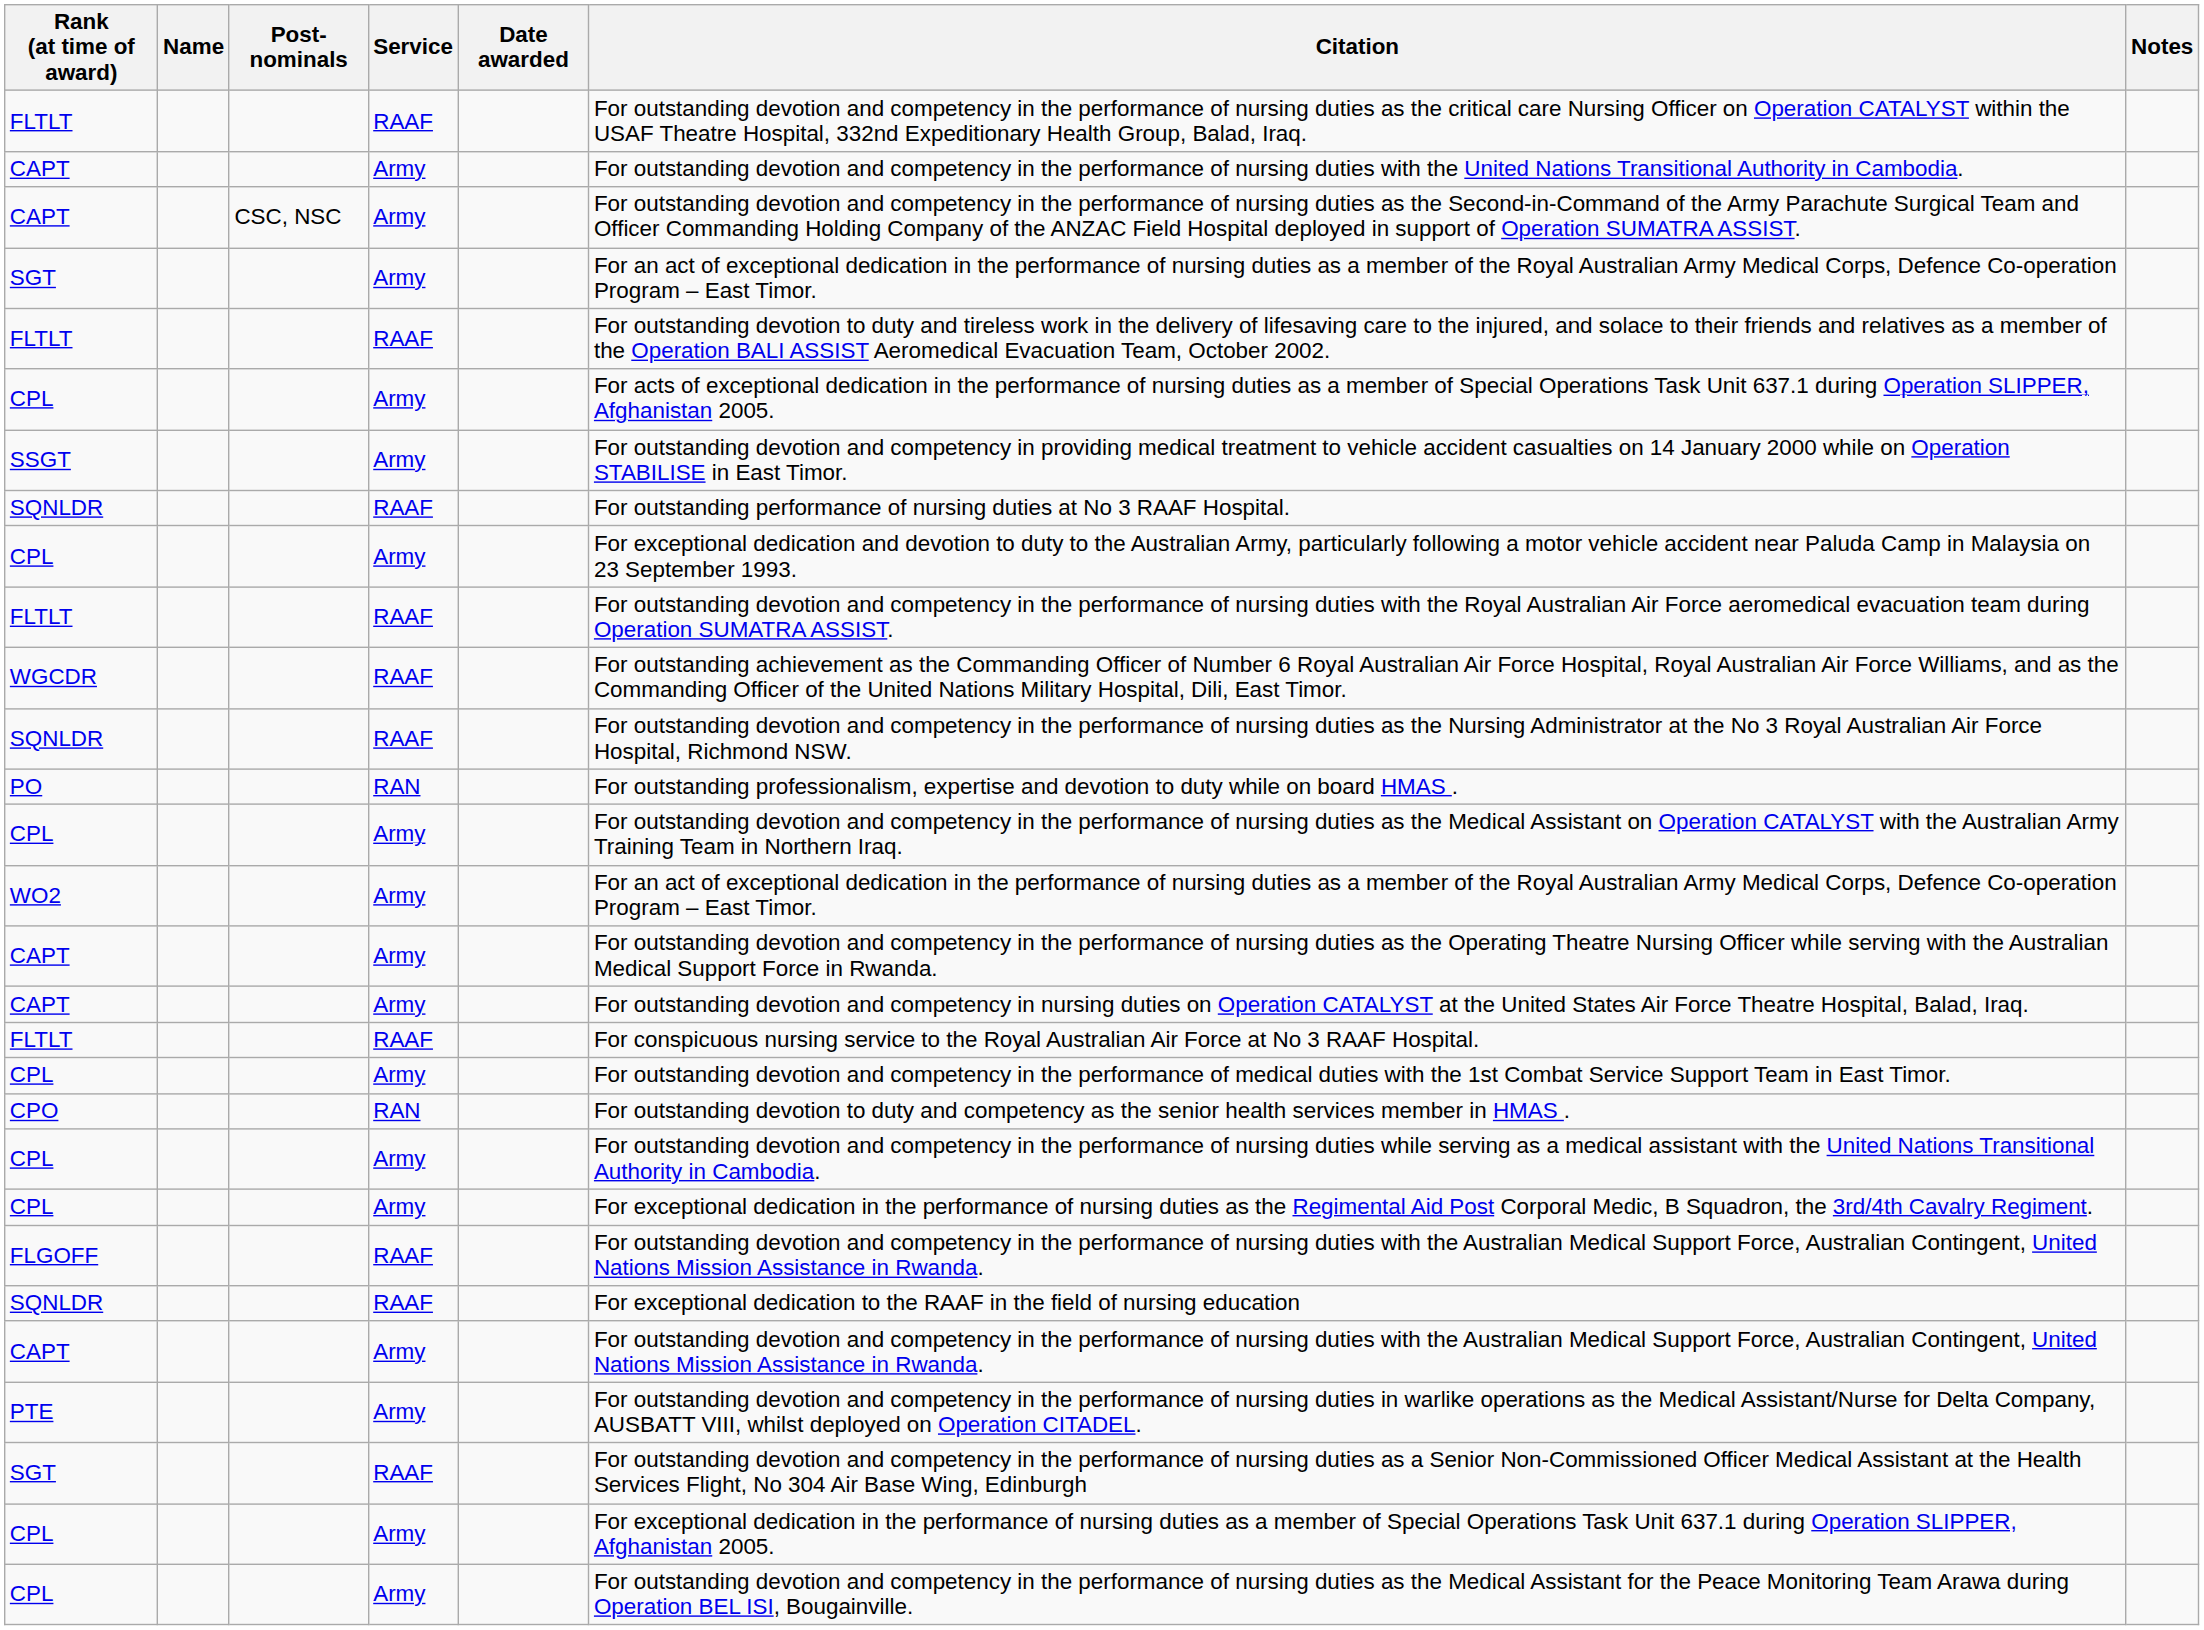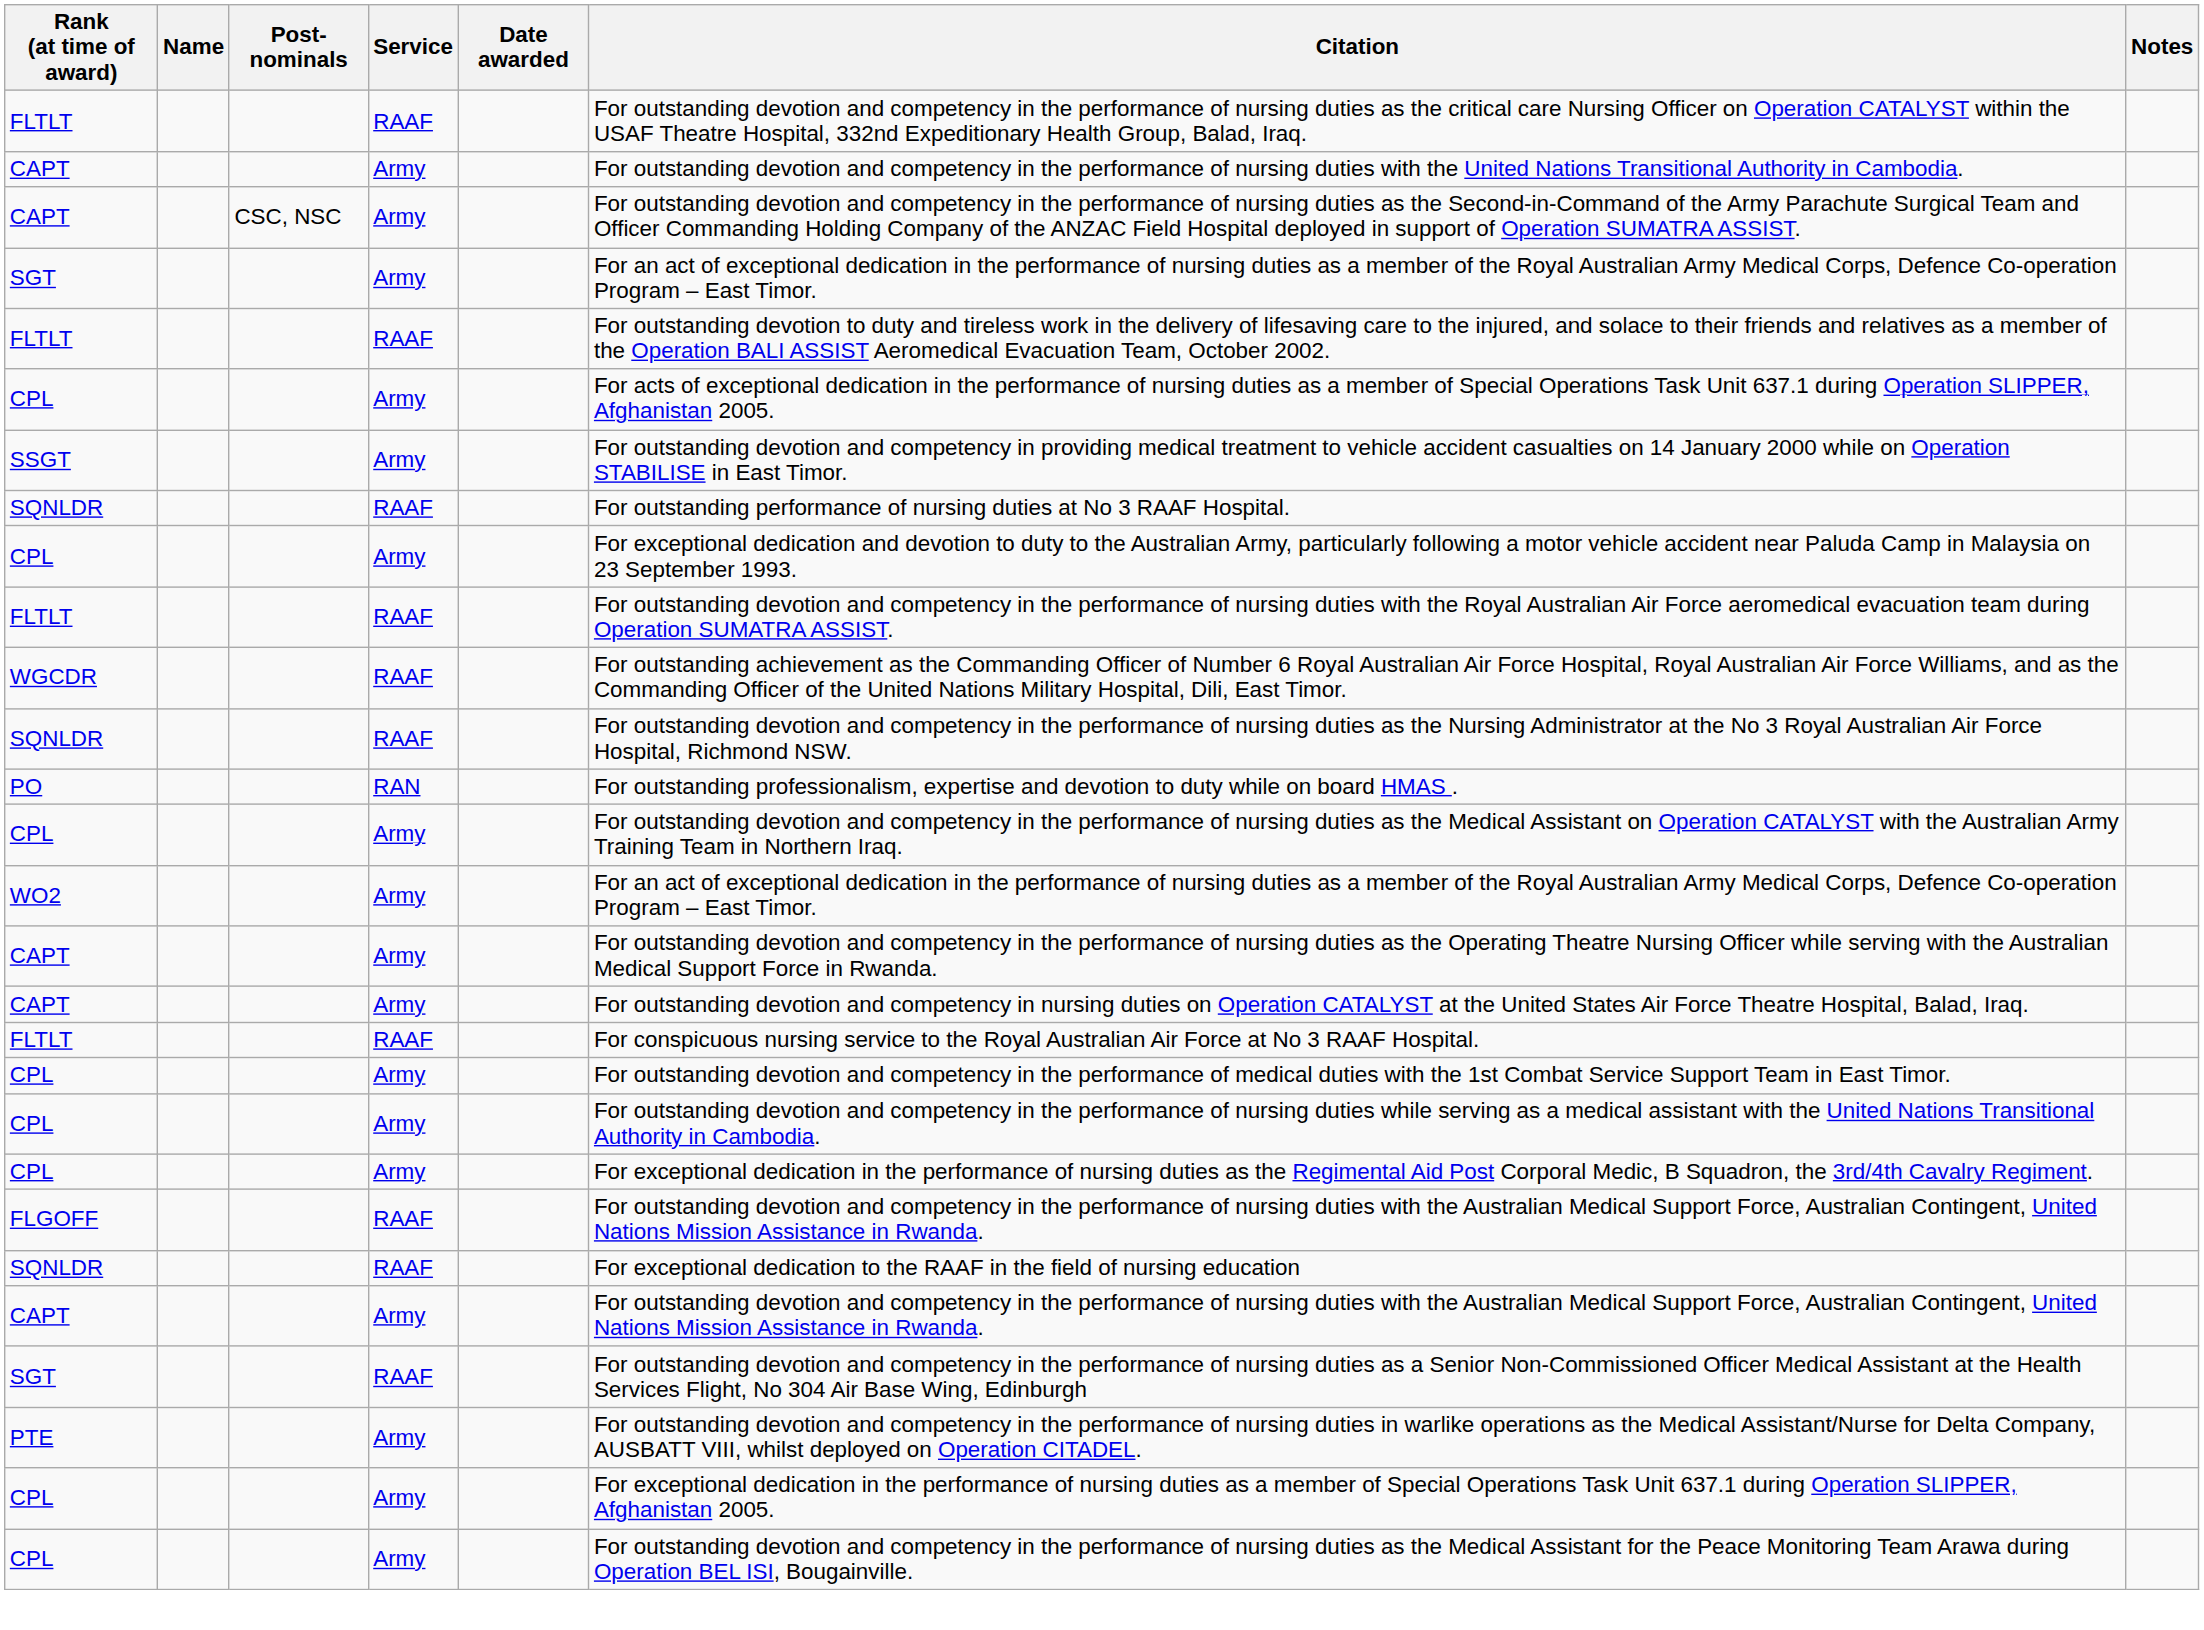 <table class="wikitable sortable">
 <tr>
 <th>Rank<br>(at time of award)</th>
 <th>Name</th>
 <th>Post-nominals</th>
 <th>Service</th>
 <th>Date awarded</th>
 <th class=unsortable>Citation</th>
 <th class=unsortable>Notes</th>
 </tr>
 <tr>
 <td data-sort-value="13"><a href='#'>FLTLT</a></td>
 <td></td>
 <td data-sort-value="36"></td>
 <td data-sort-value="3"><a href='#'>RAAF</a></td>
 <td></td>
 <td>For outstanding devotion and competency in the performance of nursing duties as the critical care Nursing Officer on <a href='#'>Operation CATALYST</a> within the USAF Theatre Hospital, 332nd Expeditionary Health Group, Balad, Iraq.</td>
 <td></td>
 </tr>
 <tr>
 <td data-sort-value="13"><a href='#'>CAPT</a></td>
 <td></td>
 <td data-sort-value="36"></td>
 <td data-sort-value="2"><a href='#'>Army</a></td>
 <td></td>
 <td>For outstanding devotion and competency in the performance of nursing duties with the <a href='#'>United Nations Transitional Authority in Cambodia</a>.</td>
 <td></td>
 </tr>
 <tr>
 <td data-sort-value="13"><a href='#'>CAPT</a></td>
 <td></td>
 <td data-sort-value="36">CSC, NSC</td>
 <td data-sort-value="2"><a href='#'>Army</a></td>
 <td></td>
 <td>For outstanding devotion and competency in the performance of nursing duties as the Second-in-Command of the Army Parachute Surgical Team and Officer Commanding Holding Company of the ANZAC Field Hospital deployed in support of <a href='#'>Operation SUMATRA ASSIST</a>.</td>
 <td></td>
 </tr>
 <tr>
 <td data-sort-value="5"><a href='#'>SGT</a></td>
 <td></td>
 <td data-sort-value="36"></td>
 <td data-sort-value="2"><a href='#'>Army</a></td>
 <td></td>
 <td>For an act of exceptional dedication in the performance of nursing duties as a member of the Royal Australian Army Medical Corps, Defence Co-operation Program – East Timor.</td>
 <td></td>
 </tr>
 <tr>
 <td data-sort-value="13"><a href='#'>FLTLT</a></td>
 <td></td>
 <td data-sort-value="36"></td>
 <td data-sort-value="3"><a href='#'>RAAF</a></td>
 <td></td>
 <td>For outstanding devotion to duty and tireless work in the delivery of lifesaving care to the injured, and solace to their friends and relatives as a member of the <a href='#'>Operation BALI ASSIST</a> Aeromedical Evacuation Team, October 2002.</td>
 <td></td>
 </tr>
 <tr>
 <td data-sort-value="4"><a href='#'>CPL</a></td>
 <td></td>
 <td data-sort-value="36"></td>
 <td data-sort-value="2"><a href='#'>Army</a></td>
 <td></td>
 <td>For acts of exceptional dedication in the performance of nursing duties as a member of Special Operations Task Unit 637.1 during <a href='#'>Operation SLIPPER, Afghanistan</a> 2005.</td>
 <td></td>
 </tr>
 <tr>
 <td data-sort-value="6"><a href='#'>SSGT</a></td>
 <td></td>
 <td data-sort-value="35"></td>
 <td data-sort-value="2"><a href='#'>Army</a></td>
 <td></td>
 <td>For outstanding devotion and competency in providing medical treatment to vehicle accident casualties on 14 January 2000 while on <a href='#'>Operation STABILISE</a> in East Timor.</td>
 <td></td>
 </tr>
 <tr>
 <td data-sort-value="14"><a href='#'>SQNLDR</a></td>
 <td></td>
 <td data-sort-value="36"></td>
 <td data-sort-value="3"><a href='#'>RAAF</a></td>
 <td></td>
 <td>For outstanding performance of nursing duties at No 3 RAAF Hospital.</td>
 <td></td>
 </tr>
 <tr>
 <td data-sort-value="4"><a href='#'>CPL</a></td>
 <td></td>
 <td data-sort-value="36"></td>
 <td data-sort-value="2"><a href='#'>Army</a></td>
 <td></td>
 <td>For exceptional dedication and devotion to duty to the Australian Army, particularly following a motor vehicle accident near Paluda Camp in Malaysia on 23 September 1993.</td>
 <td></td>
 </tr>
 <tr>
 <td data-sort-value="13"><a href='#'>FLTLT</a></td>
 <td></td>
 <td data-sort-value="36"></td>
 <td data-sort-value="3"><a href='#'>RAAF</a></td>
 <td></td>
 <td>For outstanding devotion and competency in the performance of nursing duties with the Royal Australian Air Force aeromedical evacuation team during <a href='#'>Operation SUMATRA ASSIST</a>.</td>
 <td></td>
 </tr>
 <tr>
 <td data-sort-value="15"><a href='#'>WGCDR</a></td>
 <td></td>
 <td data-sort-value="28"></td>
 <td data-sort-value="3"><a href='#'>RAAF</a></td>
 <td></td>
 <td>For outstanding achievement as the Commanding Officer of Number 6 Royal Australian Air Force Hospital, Royal Australian Air Force Williams, and as the Commanding Officer of the United Nations Military Hospital, Dili, East Timor.</td>
 <td></td>
 </tr>
 <tr>
 <td data-sort-value="14"><a href='#'>SQNLDR</a></td>
 <td></td>
 <td data-sort-value="36"></td>
 <td data-sort-value="3"><a href='#'>RAAF</a></td>
 <td></td>
 <td>For outstanding devotion and competency in the performance of nursing duties as the Nursing Administrator at the No 3 Royal Australian Air Force Hospital, Richmond NSW.</td>
 <td></td>
 </tr>
 <tr>
 <td data-sort-value="5"><a href='#'>PO</a></td>
 <td></td>
 <td data-sort-value="36"></td>
 <td data-sort-value="1"><a href='#'>RAN</a></td>
 <td></td>
 <td>For outstanding professionalism, expertise and devotion to duty while on board <a href='#'>HMAS </a>.</td>
 <td></td>
 </tr>
 <tr>
 <td data-sort-value="4"><a href='#'>CPL</a></td>
 <td></td>
 <td data-sort-value="36"></td>
 <td data-sort-value="2"><a href='#'>Army</a></td>
 <td></td>
 <td>For outstanding devotion and competency in the performance of nursing duties as the Medical Assistant on <a href='#'>Operation CATALYST</a> with the Australian Army Training Team in Northern Iraq.</td>
 <td></td>
 </tr>
 <tr>
 <td data-sort-value="7"><a href='#'>WO2</a></td>
 <td></td>
 <td data-sort-value="36"></td>
 <td data-sort-value="2"><a href='#'>Army</a></td>
 <td></td>
 <td>For an act of exceptional dedication in the performance of nursing duties as a member of the Royal Australian Army Medical Corps, Defence Co-operation Program – East Timor.</td>
 <td></td>
 </tr>
 <tr>
 <td data-sort-value="13"><a href='#'>CAPT</a></td>
 <td></td>
 <td data-sort-value="36"></td>
 <td data-sort-value="2"><a href='#'>Army</a></td>
 <td></td>
 <td>For outstanding devotion and competency in the performance of nursing duties as the Operating Theatre Nursing Officer while serving with the Australian Medical Support Force in Rwanda.</td>
 <td></td>
 </tr>
 <tr>
 <td data-sort-value="13"><a href='#'>CAPT</a></td>
 <td></td>
 <td data-sort-value="36"></td>
 <td data-sort-value="2"><a href='#'>Army</a></td>
 <td></td>
 <td>For outstanding devotion and competency in nursing duties on <a href='#'>Operation CATALYST</a> at the United States Air Force Theatre Hospital, Balad, Iraq.</td>
 <td></td>
 </tr>
 <tr>
 <td data-sort-value="13"><a href='#'>FLTLT</a></td>
 <td></td>
 <td data-sort-value="36"></td>
 <td data-sort-value="3"><a href='#'>RAAF</a></td>
 <td></td>
 <td>For conspicuous nursing service to the Royal Australian Air Force at No 3 RAAF Hospital.</td>
 <td></td>
 </tr>
 <tr>
 <td data-sort-value="4"><a href='#'>CPL</a></td>
 <td></td>
 <td data-sort-value="36"></td>
 <td data-sort-value="2"><a href='#'>Army</a></td>
 <td></td>
 <td>For outstanding devotion and competency in the performance of medical duties with the 1st Combat Service Support Team in East Timor.</td>
 <td></td>
 </tr>
 <tr>
-<td data-sort-value="7"><a href='#'>CPO</a></td>
-<td></td>
-<td data-sort-value="36"></td>
-<td data-sort-value="1"><a href='#'>RAN</a></td>
-<td></td>
-<td>For outstanding devotion to duty and competency as the senior health services member in <a href='#'>HMAS </a>.</td>
-<td></td>
-</tr>
-<tr>
 <td data-sort-value="4"><a href='#'>CPL</a></td>
 <td></td>
 <td data-sort-value="36"></td>
 <td data-sort-value="2"><a href='#'>Army</a></td>
 <td></td>
 <td>For outstanding devotion and competency in the performance of nursing duties while serving as a medical assistant with the <a href='#'>United Nations Transitional Authority in Cambodia</a>.</td>
 <td></td>
 </tr>
 <tr>
 <td data-sort-value="4"><a href='#'>CPL</a></td>
 <td></td>
 <td data-sort-value="36"></td>
 <td data-sort-value="2"><a href='#'>Army</a></td>
 <td></td>
 <td>For exceptional dedication in the performance of nursing duties as the <a href='#'>Regimental Aid Post</a> Corporal Medic, B Squadron, the <a href='#'>3rd/4th Cavalry Regiment</a>.</td>
 <td></td>
 </tr>
 <tr>
 <td data-sort-value="12"><a href='#'>FLGOFF</a></td>
 <td></td>
 <td data-sort-value="36"></td>
 <td data-sort-value="3"><a href='#'>RAAF</a></td>
 <td></td>
 <td>For outstanding devotion and competency in the performance of nursing duties with the Australian Medical Support Force, Australian Contingent, <a href='#'>United Nations Mission Assistance in Rwanda</a>.</td>
 <td></td>
 </tr>
 <tr>
 <td data-sort-value="14"><a href='#'>SQNLDR</a></td>
 <td></td>
 <td data-sort-value="36"></td>
 <td data-sort-value="3"><a href='#'>RAAF</a></td>
 <td></td>
 <td>For exceptional dedication to the RAAF in the field of nursing education</td>
 <td></td>
 </tr>
 <tr>
 <td data-sort-value="13"><a href='#'>CAPT</a></td>
 <td></td>
 <td data-sort-value="36"></td>
 <td data-sort-value="2"><a href='#'>Army</a></td>
 <td></td>
 <td>For outstanding devotion and competency in the performance of nursing duties with the Australian Medical Support Force, Australian Contingent, <a href='#'>United Nations Mission Assistance in Rwanda</a>.</td>
 <td></td>
 </tr>
 <tr>
+<td data-sort-value="5"><a href='#'>SGT</a></td>
+<td></td>
+<td data-sort-value="36"></td>
+<td data-sort-value="3"><a href='#'>RAAF</a></td>
+<td></td>
+<td>For outstanding devotion and competency in the performance of nursing duties as a Senior Non-Commissioned Officer Medical Assistant at the Health Services Flight, No 304 Air Base Wing, Edinburgh</td>
+<td></td>
+</tr>
+<tr>
 <td data-sort-value="1"><a href='#'>PTE</a></td>
 <td></td>
 <td data-sort-value="30"></td>
 <td data-sort-value="2"><a href='#'>Army</a></td>
 <td></td>
 <td>For outstanding devotion and competency in the performance of nursing duties in warlike operations as the Medical Assistant/Nurse for Delta Company, AUSBATT VIII, whilst deployed on <a href='#'>Operation CITADEL</a>.</td>
-<td></td>
-</tr>
-<tr>
-<td data-sort-value="5"><a href='#'>SGT</a></td>
-<td></td>
-<td data-sort-value="36"></td>
-<td data-sort-value="3"><a href='#'>RAAF</a></td>
-<td></td>
-<td>For outstanding devotion and competency in the performance of nursing duties as a Senior Non-Commissioned Officer Medical Assistant at the Health Services Flight, No 304 Air Base Wing, Edinburgh</td>
 <td></td>
 </tr>
 <tr>
 <td data-sort-value="4"><a href='#'>CPL</a></td>
 <td></td>
 <td data-sort-value="29"></td>
 <td data-sort-value="2"><a href='#'>Army</a></td>
 <td></td>
 <td>For exceptional dedication in the performance of nursing duties as a member of Special Operations Task Unit 637.1 during <a href='#'>Operation SLIPPER, Afghanistan</a> 2005.</td>
 <td></td>
 </tr>
 <tr>
 <td data-sort-value="4"><a href='#'>CPL</a></td>
 <td></td>
 <td data-sort-value="34"></td>
 <td data-sort-value="2"><a href='#'>Army</a></td>
 <td></td>
 <td>For outstanding devotion and competency in the performance of nursing duties as the Medical Assistant for the Peace Monitoring Team Arawa during <a href='#'>Operation BEL ISI</a>, Bougainville.</td>
 <td></td>
 </tr>
 </table>
